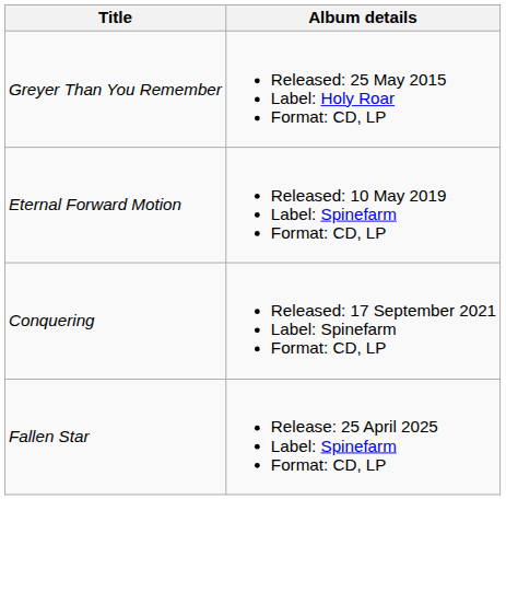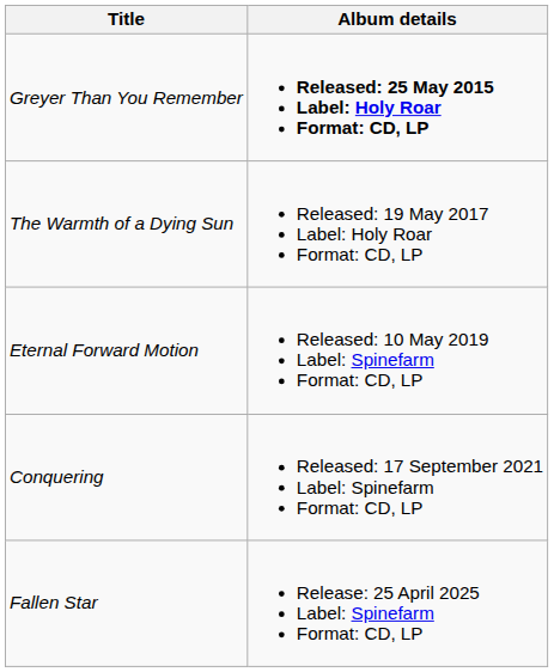 <table class=wikitable>
 <tr>
 <th>Title</th>
 <th>Album details</th>
 </tr>
 <tr>
 <td><em>Greyer Than You Remember</em></td>
-<td><br><ul><li>Released: 25 May 2015</li><li>Label: <a href='#'>Holy Roar</a></li><li>Format: CD, LP</li></ul></td>
+<td><strong><br><ul><li>Released: 25 May 2015</li><li>Label: <a href='#'>Holy Roar</a></li><li>Format: CD, LP</li></ul></strong></td>
+</tr>
+<tr>
+<td><em>The Warmth of a Dying Sun</em></td>
+<td><br><ul><li>Released: 19 May 2017</li><li>Label: Holy Roar</li><li>Format: CD, LP</li></ul></td>
 </tr>
 <tr>
 <td><em>Eternal Forward Motion</em></td>
 <td><br><ul><li>Released: 10 May 2019</li><li>Label: <a href='#'>Spinefarm</a></li><li>Format: CD, LP</li></ul></td>
 </tr>
 <tr>
 <td><em>Conquering</em></td>
 <td><br><ul><li>Released: 17 September 2021</li><li>Label: Spinefarm</li><li>Format: CD, LP</li></ul></td>
 </tr>
 <tr>
 <td><em>Fallen Star</em></td>
 <td><br><ul><li>Release: 25 April 2025</li><li>Label: <a href='#'>Spinefarm</a></li><li>Format: CD, LP</li></ul></td>
 </tr>
 </table>
